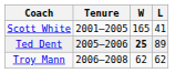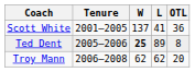 <table class="wikitable" style="text-align:center">
 <tr>
 <th>Coach</th>
 <th>Tenure</th>
 <th>W</th>
 <th>L</th>
+<th>OTL</th>
 </tr>
 <tr>
 <td><a href='#'>Scott White</a></td>
 <td>2001–2005</td>
-<td>165</td>
+<td>137</td>
 <td>41</td>
+<td>36</td>
 </tr>
 <tr style="background:#eee;">
 <td><a href='#'>Ted Dent</a></td>
 <td>2005–2006</td>
 <td><strong>25</strong></td>
 <td>89</td>
+<td>8</td>
 </tr>
 <tr>
 <td><a href='#'>Troy Mann</a></td>
 <td>2006–2008</td>
 <td>62</td>
 <td>62</td>
+<td>20</td>
 </tr>
 </table>
